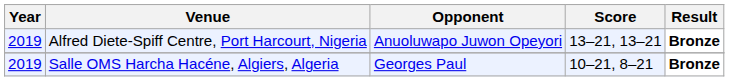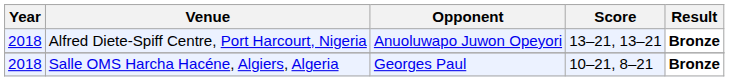 <table class="sortable wikitable" style="font-size: 90%;">
 <tr>
 <th>Year</th>
 <th>Venue</th>
 <th>Opponent</th>
 <th>Score</th>
 <th>Result</th>
 </tr>
 <tr style="background:#ECF2FF">
-<td align="center"><a href='#'>2019</a></td>
+<td align="center"><a href='#'>2018</a></td>
 <td align="left">Alfred Diete-Spiff Centre, <a href='#'>Port Harcourt, Nigeria</a></td>
 <td align="left"> <a href='#'>Anuoluwapo Juwon Opeyori</a></td>
 <td align="left">13–21, 13–21</td>
 <td style="text-align:left; background:white"> <strong>Bronze</strong></td>
 </tr>
 <tr>
 </tr>
 <tr style="background:#ECF2FF">
-<td align="center"><a href='#'>2019</a></td>
+<td align="center"><a href='#'>2018</a></td>
 <td align="left"><a href='#'>Salle OMS Harcha Hacéne</a>, <a href='#'>Algiers</a>, <a href='#'>Algeria</a></td>
 <td align="left"> <a href='#'>Georges Paul</a></td>
 <td align="left">10–21, 8–21</td>
 <td style="text-align:left; background:white"> <strong>Bronze</strong></td>
 </tr>
 </table>
